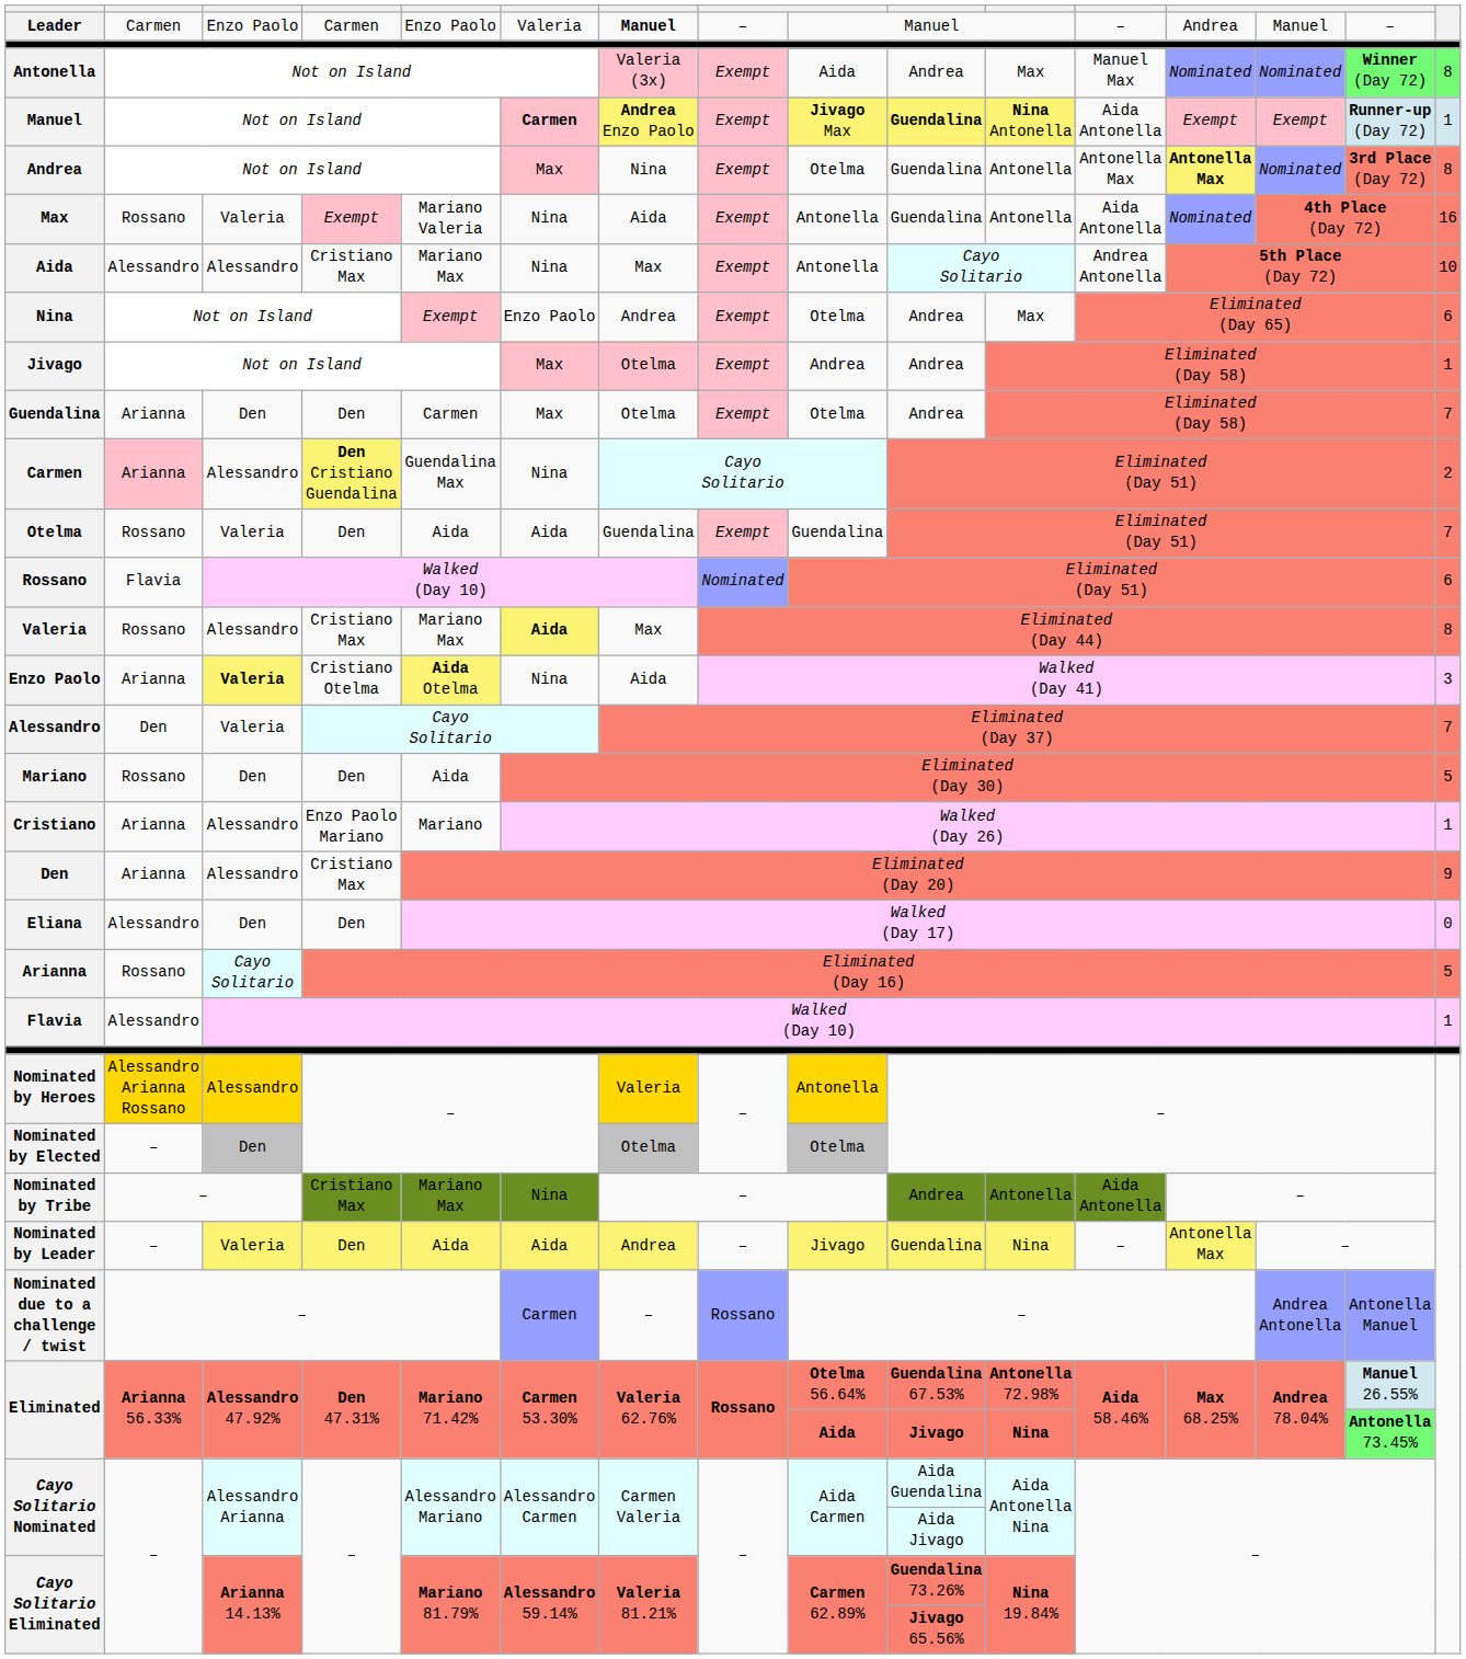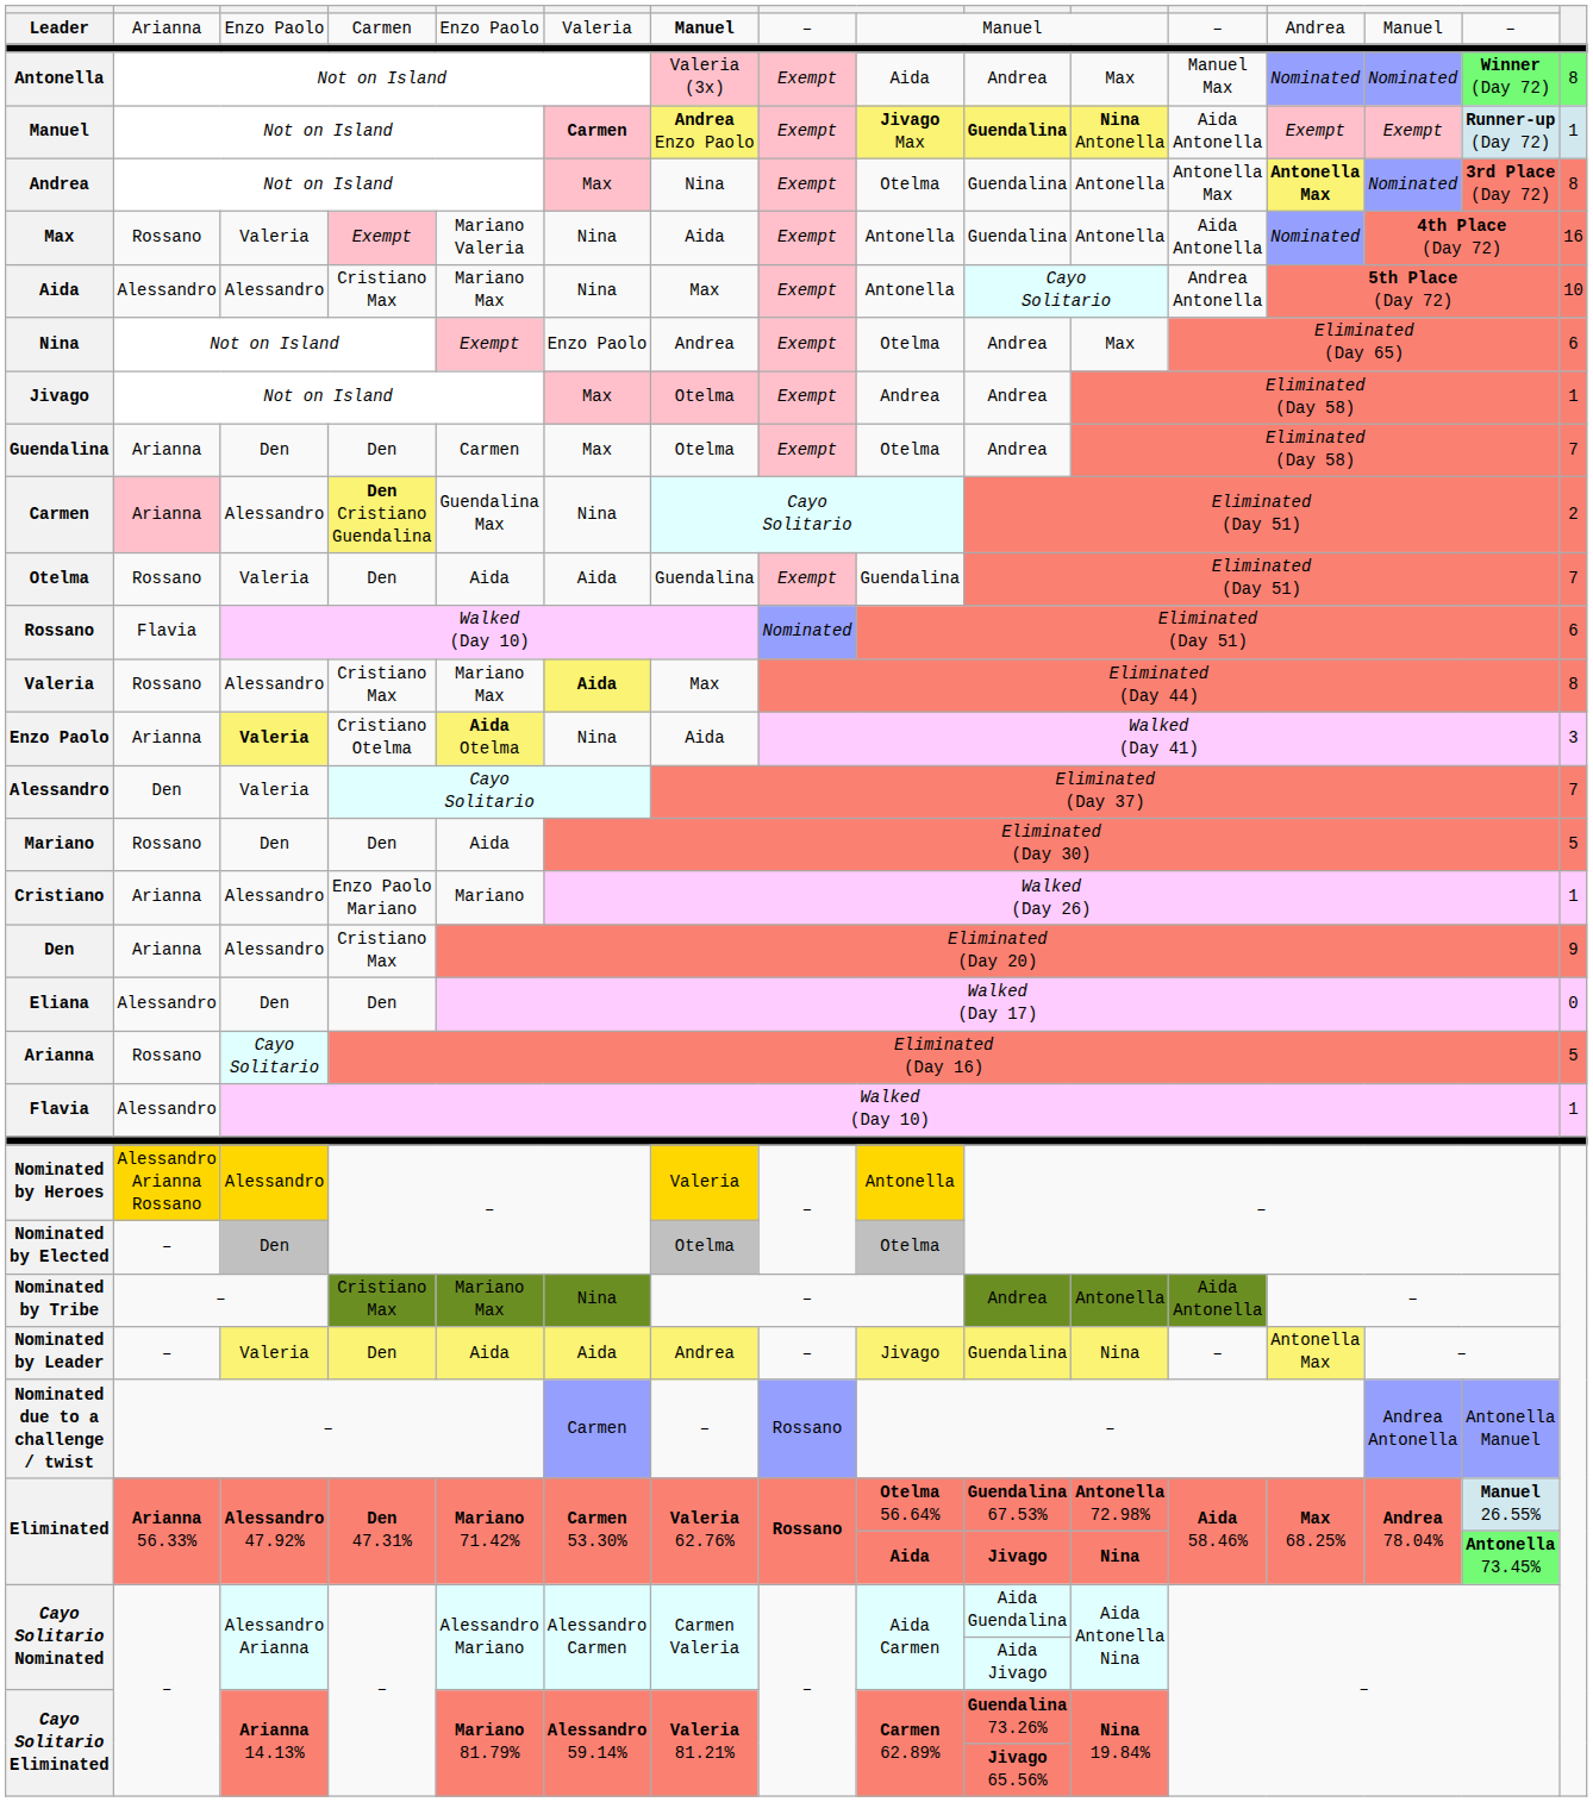 <table class="wikitable" style="text-align:center; font-size:85%; line-height:15px;">
 <tr>
 <th style="width:5%;"></th>
 <th style="width:5%;"></th>
 <th style="width:5%;"></th>
 <th style="width:5%;"></th>
 <th style="width:5%;"></th>
 <th style="width:5%;"></th>
 <th style="width:5%;"></th>
 <th colspan="2" style="width: 10%;"></th>
 <th style="width:5%;"></th>
 <th style="width:5%;"></th>
 <th style="width:5%;"></th>
 <th colspan="3" style="width: 15%;"></th>
 <th rowspan="2"></th>
 </tr>
 <tr>
 <th>Leader</th>
-<td>Carmen</td>
+<td>Arianna</td>
 <td>Enzo Paolo</td>
 <td>Carmen</td>
 <td>Enzo Paolo</td>
 <td>Valeria</td>
 <td><strong>Manuel</strong></td>
 <td>–</td>
 <td colspan="3">Manuel</td>
 <td>–</td>
 <td>Andrea</td>
 <td>Manuel</td>
 <td>–</td>
 </tr>
 <tr>
 <td colspan="16" style="background:#000;"></td>
 </tr>
 <tr>
 <th>Antonella</th>
 <td colspan="5" style="background: white;"><em>Not on Island</em></td>
 <td style="background:pink;">Valeria (3x)</td>
 <td style="background:pink;"><em>Exempt</em></td>
 <td>Aida</td>
 <td>Andrea</td>
 <td>Max</td>
 <td>Manuel<br>Max</td>
 <td style="background: #959FFD;"><em>Nominated</em></td>
 <td style="background: #959FFD;"><em>Nominated</em></td>
 <td style="background: #73FB76;"><strong>Winner</strong><br>(Day 72)</td>
 <td style="background: #73FB76;">8</td>
 </tr>
 <tr>
 <th>Manuel</th>
 <td colspan="4" style="background: white;"><em>Not on Island</em></td>
 <td style="background:pink;"><strong>Carmen</strong></td>
 <td style="background:#FBF373;"><strong>Andrea</strong><br>Enzo Paolo</td>
 <td style="background:pink;"><em>Exempt</em></td>
 <td style="background:#FBF373;"><strong>Jivago</strong><br>Max</td>
 <td style="background:#FBF373;"><strong>Guendalina</strong></td>
 <td style="background:#FBF373;"><strong>Nina</strong><br>Antonella</td>
 <td>Aida<br>Antonella</td>
 <td style="background:pink;"><em>Exempt</em></td>
 <td style="background:pink;"><em>Exempt</em></td>
 <td style="background: #D1E8EF;"><strong>Runner-up</strong><br>(Day 72)</td>
 <td style="background: #D1E8EF;">1</td>
 </tr>
 <tr>
 <th>Andrea</th>
 <td colspan="4" style="background: white;"><em>Not on Island</em></td>
 <td style="background:pink;">Max</td>
 <td>Nina</td>
 <td style="background:pink;"><em>Exempt</em></td>
 <td>Otelma</td>
 <td>Guendalina</td>
 <td>Antonella</td>
 <td>Antonella<br>Max</td>
 <td style="background:#FBF373;"><strong>Antonella<br>Max</strong></td>
 <td style="background: #959FFD;"><em>Nominated</em></td>
 <td style="background:salmon;"><strong>3rd Place</strong><br>(Day 72)</td>
 <td style="background:salmon;">8</td>
 </tr>
 <tr>
 <th>Max</th>
 <td>Rossano</td>
 <td>Valeria</td>
 <td style="background:pink;"><em>Exempt</em></td>
 <td>Mariano<br>Valeria</td>
 <td>Nina</td>
 <td>Aida</td>
 <td style="background:pink;"><em>Exempt</em></td>
 <td>Antonella</td>
 <td>Guendalina</td>
 <td>Antonella</td>
 <td>Aida<br>Antonella</td>
 <td style="background: #959FFD;"><em>Nominated</em></td>
 <td colspan="2" style="background:salmon;"><strong>4th Place</strong><br>(Day 72)</td>
 <td style="background:salmon;">16</td>
 </tr>
 <tr>
 <th>Aida</th>
 <td>Alessandro</td>
 <td>Alessandro</td>
 <td>Cristiano<br>Max</td>
 <td>Mariano<br>Max</td>
 <td>Nina</td>
 <td>Max</td>
 <td style="background:pink;"><em>Exempt</em></td>
 <td>Antonella</td>
 <td colspan="2" style="background:#E0FFFF;"><em>Cayo<br>Solitario</em></td>
 <td>Andrea<br>Antonella</td>
 <td colspan="3" style="background:salmon;"><strong>5th Place</strong><br>(Day 72)</td>
 <td style="background:salmon;">10</td>
 </tr>
 <tr>
 <th>Nina</th>
 <td colspan="3" style="background: white;"><em>Not on Island</em></td>
 <td style="background:pink;"><em>Exempt</em></td>
 <td>Enzo Paolo</td>
 <td>Andrea</td>
 <td style="background:pink;"><em>Exempt</em></td>
 <td>Otelma</td>
 <td>Andrea</td>
 <td>Max</td>
 <td colspan="4" style="background:salmon;"><em>Eliminated</em><br>(Day 65)</td>
 <td style="background:salmon;">6</td>
 </tr>
 <tr>
 <th>Jivago</th>
 <td colspan="4" style="background: white;"><em>Not on Island</em></td>
 <td style="background:pink;">Max</td>
 <td style="background:pink;">Otelma</td>
 <td style="background:pink;"><em>Exempt</em></td>
 <td>Andrea</td>
 <td>Andrea</td>
 <td colspan="5" style="background:salmon;"><em>Eliminated</em><br>(Day 58)</td>
 <td style="background:salmon;">1</td>
 </tr>
 <tr>
 <th>Guendalina</th>
 <td>Arianna</td>
 <td>Den</td>
 <td>Den</td>
 <td>Carmen</td>
 <td>Max</td>
 <td>Otelma</td>
 <td style="background:pink;"><em>Exempt</em></td>
 <td>Otelma</td>
 <td>Andrea</td>
 <td colspan="5" style="background:salmon;"><em>Eliminated</em><br>(Day 58)</td>
 <td style="background:salmon;">7</td>
 </tr>
 <tr>
 <th>Carmen</th>
 <td style="background:pink;">Arianna</td>
 <td>Alessandro</td>
 <td style="background:#FBF373;"><strong>Den</strong><br>Cristiano<br>Guendalina</td>
 <td>Guendalina<br>Max</td>
 <td>Nina</td>
 <td colspan="3" style="background:#E0FFFF;"><em>Cayo<br>Solitario</em></td>
 <td colspan="6" style="background:salmon;"><em>Eliminated</em><br>(Day 51)</td>
 <td style="background:salmon;">2</td>
 </tr>
 <tr>
 <th>Otelma</th>
 <td>Rossano</td>
 <td>Valeria</td>
 <td>Den</td>
 <td>Aida</td>
 <td>Aida</td>
 <td>Guendalina</td>
 <td style="background:pink;"><em>Exempt</em></td>
 <td>Guendalina</td>
 <td colspan="6" style="background:salmon;"><em>Eliminated</em><br>(Day 51)</td>
 <td style="background:salmon;">7</td>
 </tr>
 <tr>
 <th>Rossano</th>
 <td>Flavia</td>
 <td colspan="5" style="background:#fcf;"><em>Walked</em><br>(Day 10)</td>
 <td style="background:#959FFD"><em>Nominated</em></td>
 <td colspan="7" style="background:salmon;"><em>Eliminated</em><br>(Day 51)</td>
 <td style="background:salmon;">6</td>
 </tr>
 <tr>
 <th>Valeria</th>
 <td>Rossano</td>
 <td>Alessandro</td>
 <td>Cristiano<br>Max</td>
 <td>Mariano<br>Max</td>
 <td style="background:#FBF373;"><strong>Aida</strong></td>
 <td>Max</td>
 <td colspan="8" style="background:salmon;"><em>Eliminated</em><br>(Day 44)</td>
 <td style="background:salmon;">8</td>
 </tr>
 <tr>
 <th>Enzo Paolo</th>
 <td>Arianna</td>
 <td style="background:#FBF373;"><strong>Valeria</strong></td>
 <td>Cristiano<br>Otelma</td>
 <td style="background:#FBF373;"><strong>Aida</strong><br>Otelma</td>
 <td>Nina</td>
 <td>Aida</td>
 <td colspan="8" style="background:#fcf;"><em>Walked</em><br>(Day 41)</td>
 <td style="background:#fcf;">3</td>
 </tr>
 <tr>
 <th>Alessandro</th>
 <td>Den</td>
 <td>Valeria</td>
 <td colspan="3" style="background:#E0FFFF;"><em>Cayo<br>Solitario</em></td>
 <td colspan="9" style="background:salmon;"><em>Eliminated</em><br>(Day 37)</td>
 <td style="background:salmon;">7</td>
 </tr>
 <tr>
 <th>Mariano</th>
 <td>Rossano</td>
 <td>Den</td>
 <td>Den</td>
 <td>Aida</td>
 <td colspan="10" style="background:salmon;"><em>Eliminated</em><br>(Day 30)</td>
 <td style="background:salmon;">5</td>
 </tr>
 <tr>
 <th>Cristiano</th>
 <td>Arianna</td>
 <td>Alessandro</td>
 <td>Enzo Paolo<br>Mariano</td>
 <td>Mariano</td>
 <td colspan="10" style="background:#fcf;"><em>Walked</em><br>(Day 26)</td>
 <td style="background:#fcf;">1</td>
 </tr>
 <tr>
 <th>Den</th>
 <td>Arianna</td>
 <td>Alessandro</td>
 <td>Cristiano<br>Max</td>
 <td colspan="11" style="background:salmon;"><em>Eliminated</em><br>(Day 20)</td>
 <td style="background:salmon;">9</td>
 </tr>
 <tr>
 <th>Eliana</th>
 <td>Alessandro</td>
 <td>Den</td>
 <td>Den</td>
 <td colspan="11" style="background:#fcf;"><em>Walked</em><br>(Day 17)</td>
 <td style="background:#fcf;">0</td>
 </tr>
 <tr>
 <th>Arianna</th>
 <td>Rossano</td>
 <td style="background:#E0FFFF;"><em>Cayo<br>Solitario</em></td>
 <td colspan="12" style="background:salmon;"><em>Eliminated</em><br>(Day 16)</td>
 <td style="background:salmon;">5</td>
 </tr>
 <tr>
 <th>Flavia</th>
 <td>Alessandro</td>
 <td colspan="13" style="background:#fcf;"><em>Walked</em><br>(Day 10)</td>
 <td style="background:#fcf;">1</td>
 </tr>
 <tr>
 <td colspan="16" style="background:black;"></td>
 </tr>
 <tr>
 <th>Nominated by Heroes</th>
 <td style="background:gold;">Alessandro<br>Arianna<br>Rossano</td>
 <td style="background:gold;">Alessandro</td>
 <td colspan="3" rowspan="2">–</td>
 <td style="background:gold;">Valeria</td>
 <td rowspan="2">–</td>
 <td style="background:gold;">Antonella</td>
 <td colspan="6" rowspan="2">–</td>
 </tr>
 <tr>
 <th>Nominated by Elected</th>
 <td>–</td>
 <td style="background:silver;">Den</td>
 <td style="background:silver;">Otelma</td>
 <td style="background:silver;">Otelma</td>
 </tr>
 <tr>
 <th>Nominated by Tribe</th>
 <td colspan="2">–</td>
 <td style="background:#6B8E23;">Cristiano<br>Max</td>
 <td style="background:#6B8E23;">Mariano<br>Max</td>
 <td style="background:#6B8E23;">Nina</td>
 <td colspan="3">–</td>
 <td style="background:#6B8E23;">Andrea</td>
 <td style="background:#6B8E23;">Antonella</td>
 <td style="background:#6B8E23;">Aida<br>Antonella</td>
 <td colspan="3">–</td>
 </tr>
 <tr>
 <th>Nominated by Leader</th>
 <td>–</td>
 <td style="background:#FBF373;">Valeria</td>
 <td style="background:#FBF373;">Den</td>
 <td style="background:#FBF373;">Aida</td>
 <td style="background:#FBF373;">Aida</td>
 <td style="background:#FBF373;">Andrea</td>
 <td>–</td>
 <td style="background:#FBF373;">Jivago</td>
 <td style="background:#FBF373;">Guendalina</td>
 <td style="background:#FBF373;">Nina</td>
 <td>–</td>
 <td style="background:#FBF373;">Antonella<br>Max</td>
 <td colspan="2">–</td>
 </tr>
 <tr>
 <th>Nominated due to a challenge / twist</th>
 <td colspan="4">–</td>
 <td style="background:#959FFD">Carmen</td>
 <td>–</td>
 <td style="background:#959FFD">Rossano</td>
 <td colspan="5">–</td>
 <td style="background:#959FFD">Andrea<br>Antonella</td>
 <td style="background:#959FFD">Antonella<br>Manuel</td>
 </tr>
 <tr>
 <th rowspan="2">Eliminated</th>
 <td rowspan="2" style="background:salmon;"><strong>Arianna</strong><br>56.33%<br></td>
 <td rowspan="2" style="background:salmon;"><strong>Alessandro</strong><br>47.92%<br></td>
 <td rowspan="2" style="background:salmon;"><strong>Den</strong><br>47.31%<br></td>
 <td rowspan="2" style="background:salmon;"><strong>Mariano</strong><br>71.42%<br></td>
 <td rowspan="2" style="background:salmon;"><strong>Carmen</strong><br>53.30%<br></td>
 <td rowspan="2" style="background:salmon;"><strong>Valeria</strong><br>62.76%<br></td>
 <td rowspan="2" style="background:salmon;"><strong>Rossano</strong><br></td>
 <td style="background:salmon;"><strong>Otelma</strong><br>56.64%<br></td>
 <td style="background:salmon;"><strong>Guendalina</strong><br>67.53%<br></td>
 <td style="background:salmon;"><strong>Antonella</strong><br>72.98%<br></td>
 <td rowspan="2" style="background:salmon;"><strong>Aida</strong><br>58.46%<br></td>
 <td rowspan="2" style="background:salmon;"><strong>Max</strong><br>68.25%<br></td>
 <td rowspan="2" style="background:salmon;"><strong>Andrea</strong><br>78.04%<br></td>
 <td style="background:#D1E8EF;"><strong>Manuel</strong><br>26.55%<br></td>
 </tr>
 <tr>
 <td style="background:salmon;"><strong>Aida</strong><br></td>
 <td style="background:salmon;"><strong>Jivago</strong><br></td>
 <td style="background:salmon;"><strong>Nina</strong><br></td>
 <td style="background:#73FB76;"><strong>Antonella</strong><br>73.45%<br></td>
 </tr>
 <tr>
 <th rowspan="2"><em>Cayo Solitario</em><br>Nominated</th>
 <td rowspan="4">–</td>
 <td rowspan="2" style="background:#E0FFFF;">Alessandro<br>Arianna</td>
 <td rowspan="4">–</td>
 <td rowspan="2" style="background:#E0FFFF;">Alessandro<br>Mariano</td>
 <td rowspan="2" style="background:#E0FFFF;">Alessandro<br>Carmen</td>
 <td rowspan="2" style="background:#E0FFFF;">Carmen<br>Valeria</td>
 <td rowspan="4">–</td>
 <td rowspan="2" style="background:#E0FFFF;">Aida<br>Carmen</td>
 <td style="background:#E0FFFF;">Aida<br>Guendalina</td>
 <td rowspan="2" style="background:#E0FFFF;">Aida<br>Antonella<br>Nina</td>
 <td colspan="4" rowspan="4">–</td>
 </tr>
 <tr>
 <td style="background:#E0FFFF;">Aida<br>Jivago</td>
 </tr>
 <tr>
 <th rowspan="2"><em>Cayo Solitario</em><br>Eliminated</th>
 <td rowspan="2" style="background:salmon;"><strong>Arianna</strong><br>14.13%<br></td>
 <td rowspan="2" style="background:salmon;"><strong>Mariano</strong><br>81.79%<br></td>
 <td rowspan="2" style="background:salmon;"><strong>Alessandro</strong><br>59.14%<br></td>
 <td rowspan="2" style="background:salmon;"><strong>Valeria</strong><br>81.21%<br></td>
 <td rowspan="2" style="background:salmon;"><strong>Carmen</strong><br>62.89%<br></td>
 <td style="background:salmon;"><strong>Guendalina</strong><br>73.26%<br></td>
 <td rowspan="2" style="background:salmon;"><strong>Nina</strong><br>19.84%<br></td>
 </tr>
 <tr>
 <td style="background:salmon;"><strong>Jivago</strong><br>65.56%<br></td>
 </tr>
 </table>
